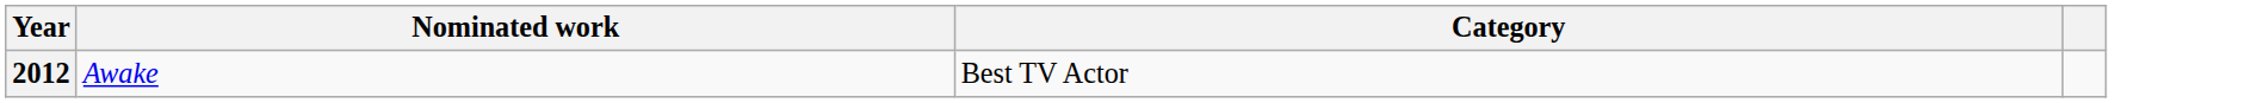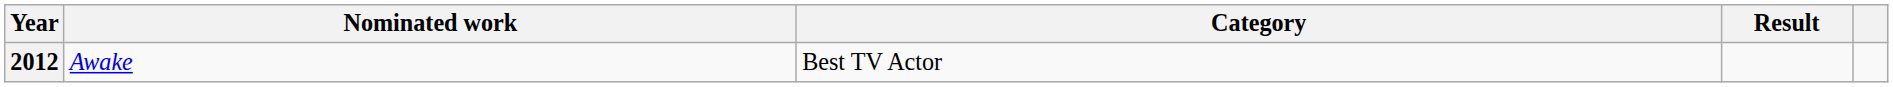 <table class=wikitable>
 <tr>
 <th scope="col" style="width:1em;">Year</th>
 <th scope="col" style="width:30em;">Nominated work</th>
 <th scope="col" style="width:38em;">Category</th>
+<th scope="col" style="width:5em;">Result</th>
 <th scope="col" style="width:1em;"></th>
 </tr>
 <tr>
 <th scope="row">2012</th>
 <td><em><a href='#'>Awake</a></em></td>
 <td>Best TV Actor</td>
+<td></td>
 <td style="text-align:center;"></td>
 </tr>
 </table>
